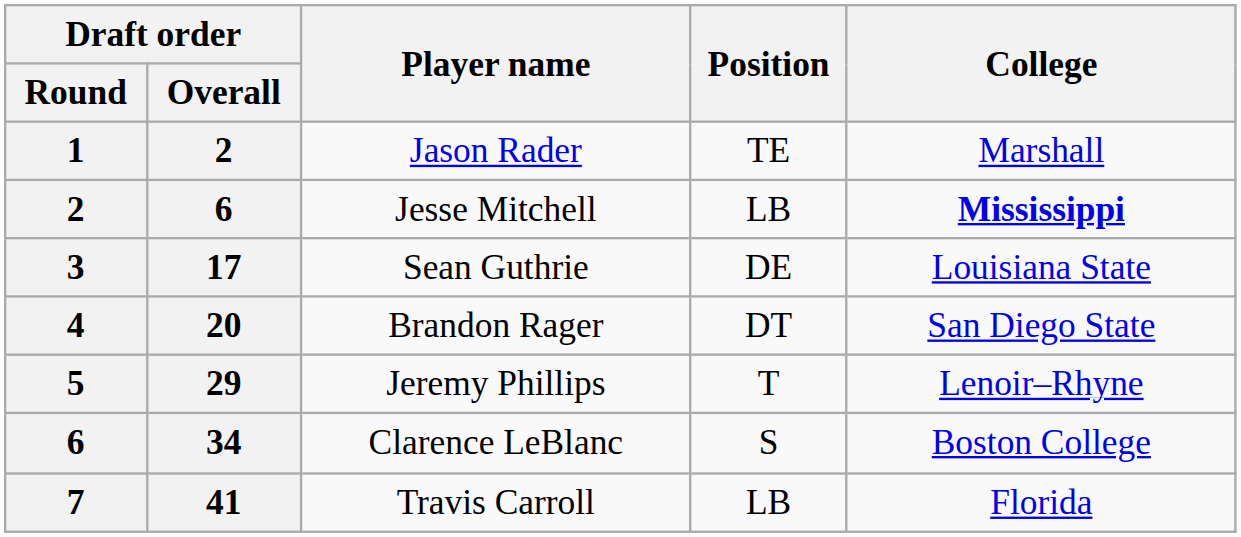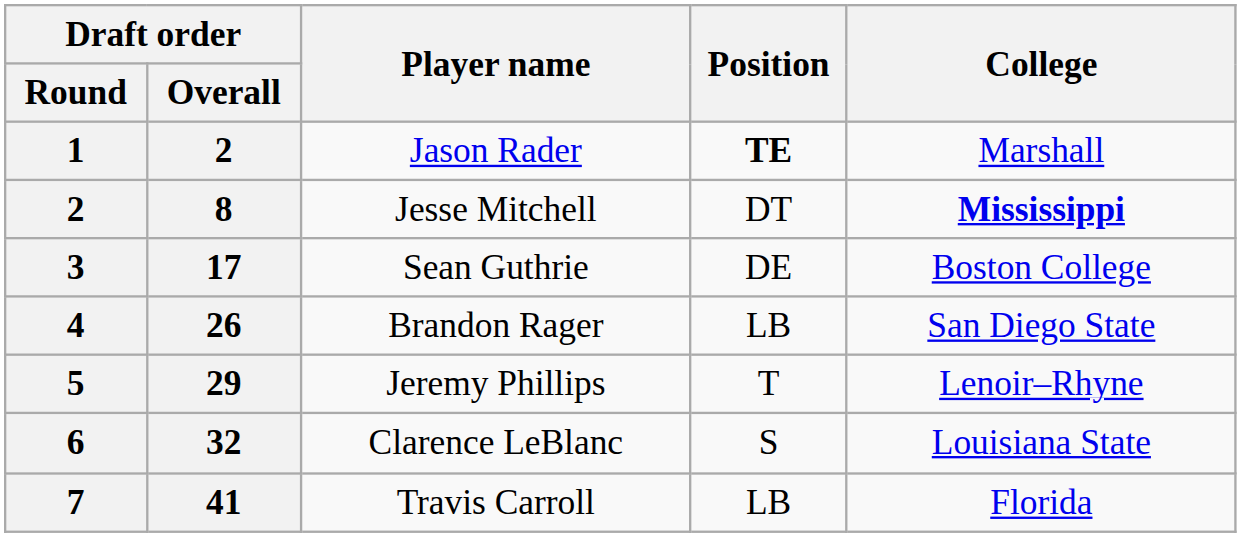 <table class="wikitable" style="font-size:95%; text-align:center">
 <tr>
 <th width="120" colspan="2">Draft order</th>
 <th width="160" rowspan="2">Player name</th>
 <th width="60"  rowspan="2">Position</th>
 <th width="160" rowspan="2">College</th>
 </tr>
 <tr>
 <th>Round</th>
 <th>Overall</th>
 </tr>
 <tr>
 <th>1</th>
 <th>2</th>
 <td><a href='#'>Jason Rader</a></td>
-<td>TE</td>
+<td><strong>TE</strong></td>
 <td><a href='#'>Marshall</a></td>
 </tr>
 <tr>
 <th>2</th>
-<th>6</th>
+<th>8</th>
 <td>Jesse Mitchell</td>
-<td>LB</td>
+<td>DT</td>
 <td><strong><a href='#'>Mississippi</a></strong></td>
 </tr>
 <tr>
 <th>3</th>
 <th>17</th>
 <td>Sean Guthrie</td>
 <td>DE</td>
-<td><a href='#'>Louisiana State</a></td>
+<td><a href='#'>Boston College</a></td>
 </tr>
 <tr>
 <th>4</th>
-<th>20</th>
+<th>26</th>
 <td>Brandon Rager</td>
-<td>DT</td>
+<td>LB</td>
 <td><a href='#'>San Diego State</a></td>
 </tr>
 <tr>
 <th>5</th>
 <th>29</th>
 <td>Jeremy Phillips</td>
 <td>T</td>
 <td><a href='#'>Lenoir–Rhyne</a></td>
 </tr>
 <tr>
 <th>6</th>
-<th>34</th>
+<th>32</th>
 <td>Clarence LeBlanc</td>
 <td>S</td>
-<td><a href='#'>Boston College</a></td>
+<td><a href='#'>Louisiana State</a></td>
 </tr>
 <tr>
 <th>7</th>
 <th>41</th>
 <td>Travis Carroll</td>
 <td>LB</td>
 <td><a href='#'>Florida</a></td>
 </tr>
 </table>
